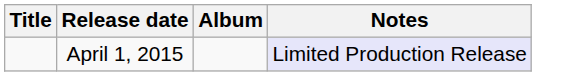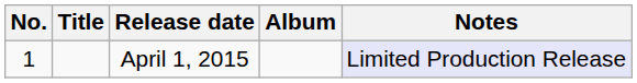 <table class="wikitable" style="text-align:center; font-size:;">
 <tr>
+<th>No.</th>
 <th>Title</th>
 <th>Release date</th>
 <th>Album</th>
 <th>Notes</th>
 </tr>
 <tr>
+<td>1</td>
 <td></td>
 <td>April 1, 2015</td>
 <td></td>
 <td style="background: lavender;">Limited Production Release</td>
 </tr>
 </table>
